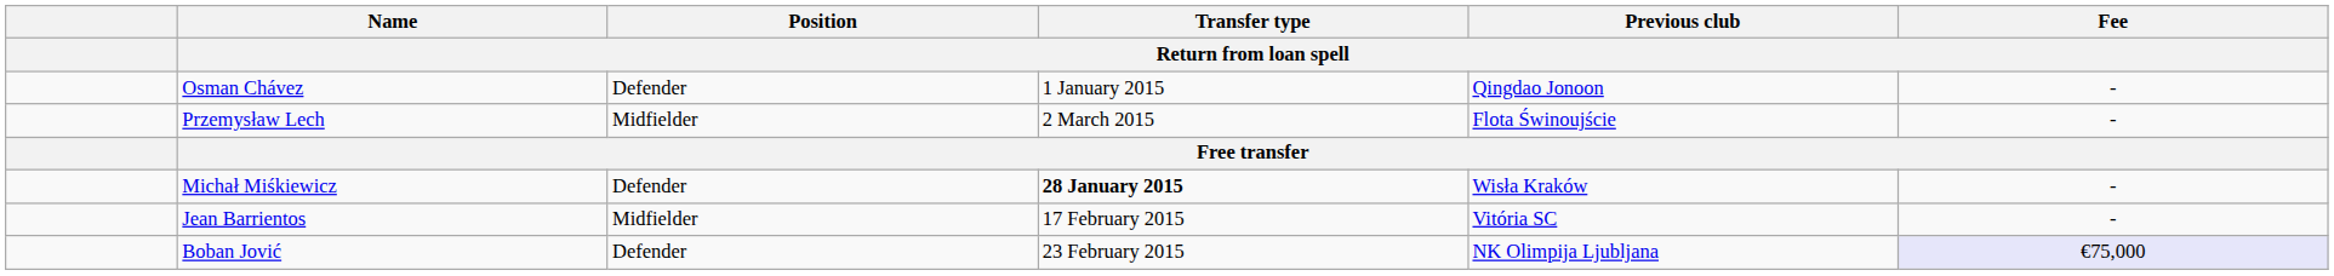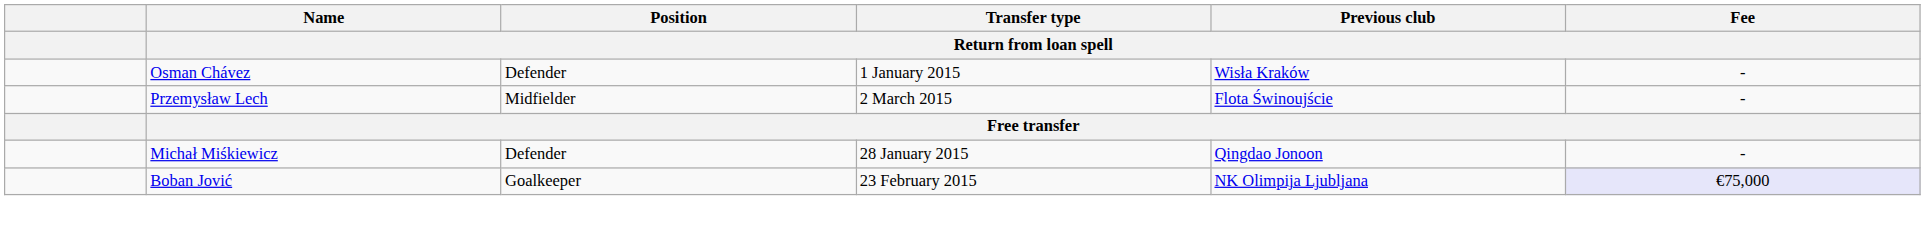 <table class="wikitable" style="width:100%; font-size:85%;">
 <tr>
 <th width="2%"></th>
 <th width="5%">Name</th>
 <th width="5%">Position</th>
 <th width="5%">Transfer type</th>
 <th width="5%">Previous club</th>
 <th width="5%">Fee</th>
 </tr>
 <tr>
 <th></th>
 <th colspan="5" align="center">Return from loan spell</th>
 </tr>
 <tr>
 <td align=center></td>
 <td align=left> <a href='#'>Osman Chávez</a></td>
 <td align=left>Defender</td>
 <td align=left>1 January 2015</td>
-<td align=left> <a href='#'>Qingdao Jonoon</a></td>
+<td align=left> <a href='#'>Wisła Kraków</a></td>
 <td align=center>-</td>
 </tr>
 <tr>
 <td align=center></td>
 <td align=left> <a href='#'>Przemysław Lech</a></td>
 <td align=left>Midfielder</td>
 <td align=left>2 March 2015</td>
 <td align=left> <a href='#'>Flota Świnoujście</a></td>
 <td align=center>-</td>
 </tr>
 <tr>
 <th></th>
 <th colspan="5" align="center">Free transfer</th>
 </tr>
 <tr>
 <td align=center></td>
 <td align=left> <a href='#'>Michał Miśkiewicz</a></td>
 <td align=left>Defender</td>
-<td align=left><strong>28 January 2015</strong></td>
-<td align=left> <a href='#'>Wisła Kraków</a></td>
-<td align=center>-</td>
-</tr>
-<tr>
-<td align=center></td>
-<td align=left> <a href='#'>Jean Barrientos</a></td>
-<td align=left>Midfielder</td>
-<td align=left>17 February 2015</td>
-<td align=left> <a href='#'>Vitória SC</a></td>
+<td align=left>28 January 2015</td>
+<td align=left> <a href='#'>Qingdao Jonoon</a></td>
 <td align=center>-</td>
 </tr>
 <tr>
 <td align=center></td>
 <td align=left> <a href='#'>Boban Jović</a></td>
-<td align=left>Defender</td>
+<td align=left>Goalkeeper</td>
 <td align=left>23 February 2015</td>
 <td align=left> <a href='#'>NK Olimpija Ljubljana</a></td>
 <td align=center style="background: lavender;">€75,000</td>
 </tr>
 </table>
